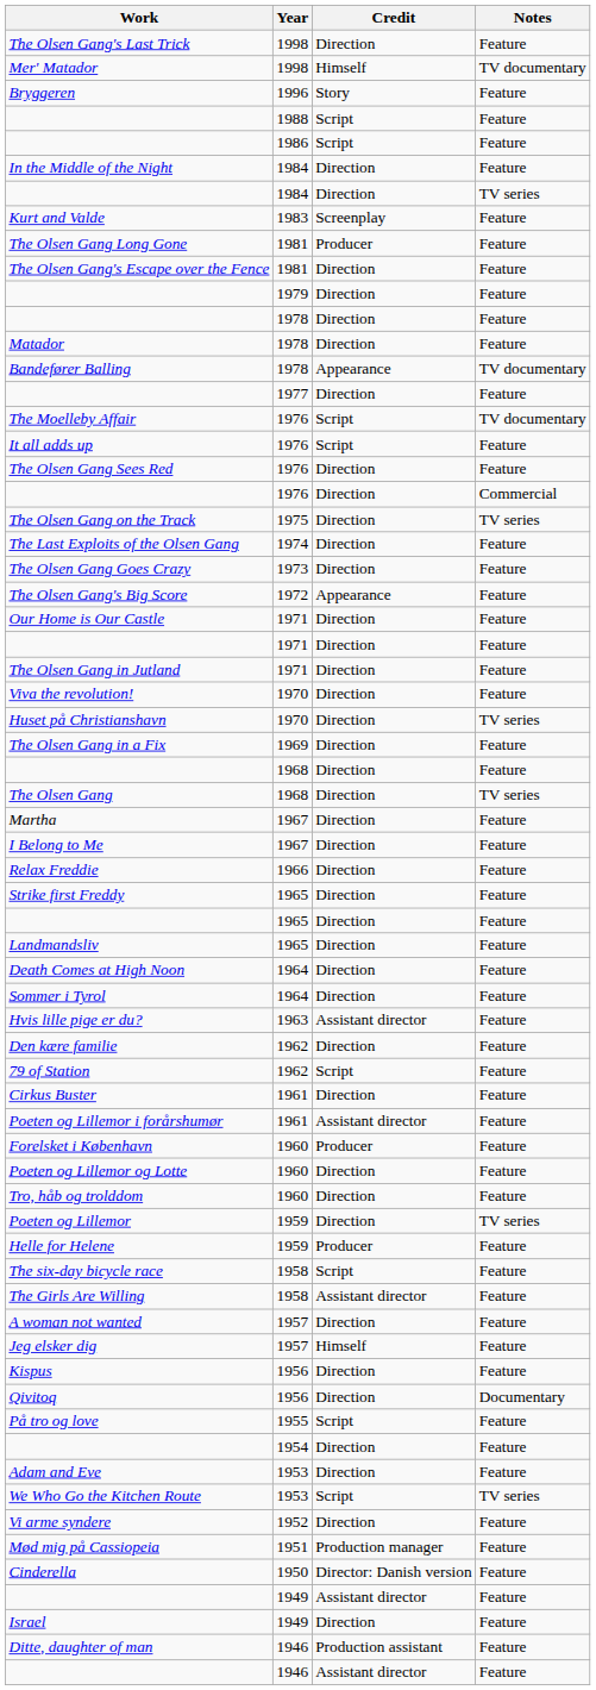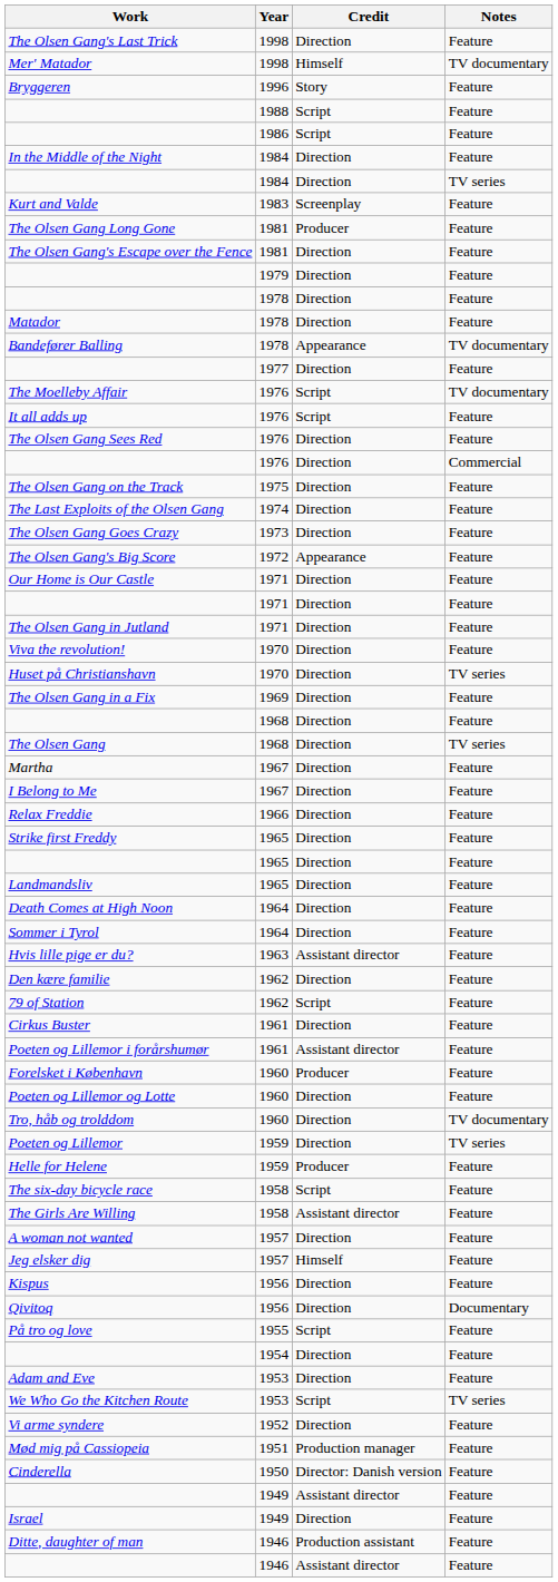 <table class="wikitable sortable">
 <tr>
 <th scope="col">Work</th>
 <th scope="col">Year</th>
 <th scope="col">Credit</th>
 <th scope="col" class="unsortable">Notes</th>
 </tr>
 <tr>
 <td><em><a href='#'>The Olsen Gang's Last Trick</a></em></td>
 <td>1998</td>
 <td>Direction</td>
 <td>Feature</td>
 </tr>
 <tr>
 <td><em><a href='#'>Mer' Matador</a></em></td>
 <td>1998</td>
 <td>Himself</td>
 <td>TV documentary</td>
 </tr>
 <tr>
 <td><em><a href='#'>Bryggeren</a></em></td>
 <td>1996</td>
 <td>Story</td>
 <td>Feature</td>
 </tr>
 <tr>
 <td><em></em></td>
 <td>1988</td>
 <td>Script</td>
 <td>Feature</td>
 </tr>
 <tr>
 <td><em></em></td>
 <td>1986</td>
 <td>Script</td>
 <td>Feature</td>
 </tr>
 <tr>
 <td><em><a href='#'>In the Middle of the Night</a></em></td>
 <td>1984</td>
 <td>Direction</td>
 <td>Feature</td>
 </tr>
 <tr>
 <td><em></em></td>
 <td>1984</td>
 <td>Direction</td>
 <td>TV series</td>
 </tr>
 <tr>
 <td><em><a href='#'>Kurt and Valde</a></em></td>
 <td>1983</td>
 <td>Screenplay</td>
 <td>Feature</td>
 </tr>
 <tr>
 <td><em><a href='#'>The Olsen Gang Long Gone</a></em></td>
 <td>1981</td>
 <td>Producer</td>
 <td>Feature</td>
 </tr>
 <tr>
 <td><em><a href='#'>The Olsen Gang's Escape over the Fence</a></em></td>
 <td>1981</td>
 <td>Direction</td>
 <td>Feature</td>
 </tr>
 <tr>
 <td><em></em></td>
 <td>1979</td>
 <td>Direction</td>
 <td>Feature</td>
 </tr>
 <tr>
 <td><em></em></td>
 <td>1978</td>
 <td>Direction</td>
 <td>Feature</td>
 </tr>
 <tr>
 <td><em><a href='#'>Matador</a></em></td>
 <td>1978</td>
 <td>Direction</td>
 <td>Feature</td>
 </tr>
 <tr>
 <td><em><a href='#'>Bandefører Balling</a></em></td>
 <td>1978</td>
 <td>Appearance</td>
 <td>TV documentary</td>
 </tr>
 <tr>
 <td><em></em></td>
 <td>1977</td>
 <td>Direction</td>
 <td>Feature</td>
 </tr>
 <tr>
 <td><em><a href='#'>The Moelleby Affair</a></em></td>
 <td>1976</td>
 <td>Script</td>
 <td>TV documentary</td>
 </tr>
 <tr>
 <td><em><a href='#'>It all adds up</a></em></td>
 <td>1976</td>
 <td>Script</td>
 <td>Feature</td>
 </tr>
 <tr>
 <td><em><a href='#'>The Olsen Gang Sees Red</a></em></td>
 <td>1976</td>
 <td>Direction</td>
 <td>Feature</td>
 </tr>
 <tr>
 <td><em></em></td>
 <td>1976</td>
 <td>Direction</td>
 <td>Commercial</td>
 </tr>
 <tr>
 <td><em><a href='#'>The Olsen Gang on the Track</a></em></td>
 <td>1975</td>
 <td>Direction</td>
-<td>TV series</td>
+<td>Feature</td>
 </tr>
 <tr>
 <td><em><a href='#'>The Last Exploits of the Olsen Gang</a></em></td>
 <td>1974</td>
 <td>Direction</td>
 <td>Feature</td>
 </tr>
 <tr>
 <td><em><a href='#'>The Olsen Gang Goes Crazy</a></em></td>
 <td>1973</td>
 <td>Direction</td>
 <td>Feature</td>
 </tr>
 <tr>
 <td><em><a href='#'>The Olsen Gang's Big Score</a></em></td>
 <td>1972</td>
 <td>Appearance</td>
 <td>Feature</td>
 </tr>
 <tr>
 <td><em><a href='#'>Our Home is Our Castle</a></em></td>
 <td>1971</td>
 <td>Direction</td>
 <td>Feature</td>
 </tr>
 <tr>
 <td><em></em></td>
 <td>1971</td>
 <td>Direction</td>
 <td>Feature</td>
 </tr>
 <tr>
 <td><em><a href='#'>The Olsen Gang in Jutland</a></em></td>
 <td>1971</td>
 <td>Direction</td>
 <td>Feature</td>
 </tr>
 <tr>
 <td><em><a href='#'>Viva the revolution!</a></em></td>
 <td>1970</td>
 <td>Direction</td>
 <td>Feature</td>
 </tr>
 <tr>
 <td><em><a href='#'>Huset på Christianshavn</a></em></td>
 <td>1970</td>
 <td>Direction</td>
 <td>TV series</td>
 </tr>
 <tr>
 <td><em><a href='#'>The Olsen Gang in a Fix</a></em></td>
 <td>1969</td>
 <td>Direction</td>
 <td>Feature</td>
 </tr>
 <tr>
 <td><em></em></td>
 <td>1968</td>
 <td>Direction</td>
 <td>Feature</td>
 </tr>
 <tr>
 <td><em><a href='#'>The Olsen Gang</a></em></td>
 <td>1968</td>
 <td>Direction</td>
 <td>TV series</td>
 </tr>
 <tr>
 <td><em>Martha</em></td>
 <td>1967</td>
 <td>Direction</td>
 <td>Feature</td>
 </tr>
 <tr>
 <td><em><a href='#'>I Belong to Me</a></em></td>
 <td>1967</td>
 <td>Direction</td>
 <td>Feature</td>
 </tr>
 <tr>
 <td><em><a href='#'>Relax Freddie</a></em></td>
 <td>1966</td>
 <td>Direction</td>
 <td>Feature</td>
 </tr>
 <tr>
 <td><em><a href='#'>Strike first Freddy</a></em></td>
 <td>1965</td>
 <td>Direction</td>
 <td>Feature</td>
 </tr>
 <tr>
 <td><em></em></td>
 <td>1965</td>
 <td>Direction</td>
 <td>Feature</td>
 </tr>
 <tr>
 <td><em><a href='#'>Landmandsliv</a></em></td>
 <td>1965</td>
 <td>Direction</td>
 <td>Feature</td>
 </tr>
 <tr>
 <td><em><a href='#'>Death Comes at High Noon</a></em></td>
 <td>1964</td>
 <td>Direction</td>
 <td>Feature</td>
 </tr>
 <tr>
 <td><em><a href='#'>Sommer i Tyrol</a></em></td>
 <td>1964</td>
 <td>Direction</td>
 <td>Feature</td>
 </tr>
 <tr>
 <td><em><a href='#'>Hvis lille pige er du?</a></em></td>
 <td>1963</td>
 <td>Assistant director</td>
 <td>Feature</td>
 </tr>
 <tr>
 <td><em><a href='#'>Den kære familie</a></em></td>
 <td>1962</td>
 <td>Direction</td>
 <td>Feature</td>
 </tr>
 <tr>
 <td><em><a href='#'>79 of Station</a></em></td>
 <td>1962</td>
 <td>Script</td>
 <td>Feature</td>
 </tr>
 <tr>
 <td><em><a href='#'>Cirkus Buster</a></em></td>
 <td>1961</td>
 <td>Direction</td>
 <td>Feature</td>
 </tr>
 <tr>
 <td><em><a href='#'>Poeten og Lillemor i forårshumør</a></em></td>
 <td>1961</td>
 <td>Assistant director</td>
 <td>Feature</td>
 </tr>
 <tr>
 <td><em><a href='#'>Forelsket i København</a></em></td>
 <td>1960</td>
 <td>Producer</td>
 <td>Feature</td>
 </tr>
 <tr>
 <td><em><a href='#'>Poeten og Lillemor og Lotte</a></em></td>
 <td>1960</td>
 <td>Direction</td>
 <td>Feature</td>
 </tr>
 <tr>
 <td><em><a href='#'>Tro, håb og trolddom</a></em></td>
 <td>1960</td>
 <td>Direction</td>
-<td>Feature</td>
+<td>TV documentary</td>
 </tr>
 <tr>
 <td><em><a href='#'>Poeten og Lillemor</a></em></td>
 <td>1959</td>
 <td>Direction</td>
 <td>TV series</td>
 </tr>
 <tr>
 <td><em><a href='#'>Helle for Helene</a></em></td>
 <td>1959</td>
 <td>Producer</td>
 <td>Feature</td>
 </tr>
 <tr>
 <td><em><a href='#'>The six-day bicycle race</a></em></td>
 <td>1958</td>
 <td>Script</td>
 <td>Feature</td>
 </tr>
 <tr>
 <td><em><a href='#'>The Girls Are Willing</a></em></td>
 <td>1958</td>
 <td>Assistant director</td>
 <td>Feature</td>
 </tr>
 <tr>
 <td><em><a href='#'>A woman not wanted</a></em></td>
 <td>1957</td>
 <td>Direction</td>
 <td>Feature</td>
 </tr>
 <tr>
 <td><em><a href='#'>Jeg elsker dig</a></em></td>
 <td>1957</td>
 <td>Himself</td>
 <td>Feature</td>
 </tr>
 <tr>
 <td><em><a href='#'>Kispus</a></em></td>
 <td>1956</td>
 <td>Direction</td>
 <td>Feature</td>
 </tr>
 <tr>
 <td><em><a href='#'>Qivitoq</a></em></td>
 <td>1956</td>
 <td>Direction</td>
 <td>Documentary</td>
 </tr>
 <tr>
 <td><em><a href='#'>På tro og love</a></em></td>
 <td>1955</td>
 <td>Script</td>
 <td>Feature</td>
 </tr>
 <tr>
 <td><em></em></td>
 <td>1954</td>
 <td>Direction</td>
 <td>Feature</td>
 </tr>
 <tr>
 <td><em><a href='#'>Adam and Eve</a></em></td>
 <td>1953</td>
 <td>Direction</td>
 <td>Feature</td>
 </tr>
 <tr>
 <td><em><a href='#'>We Who Go the Kitchen Route</a></em></td>
 <td>1953</td>
 <td>Script</td>
 <td>TV series</td>
 </tr>
 <tr>
 <td><em><a href='#'>Vi arme syndere</a></em></td>
 <td>1952</td>
 <td>Direction</td>
 <td>Feature</td>
 </tr>
 <tr>
 <td><em><a href='#'>Mød mig på Cassiopeia</a></em></td>
 <td>1951</td>
 <td>Production manager</td>
 <td>Feature</td>
 </tr>
 <tr>
 <td><em><a href='#'>Cinderella</a></em></td>
 <td>1950</td>
 <td>Director: Danish version</td>
 <td>Feature</td>
 </tr>
 <tr>
 <td><em></em></td>
 <td>1949</td>
 <td>Assistant director</td>
 <td>Feature</td>
 </tr>
 <tr>
 <td><em><a href='#'>Israel</a></em></td>
 <td>1949</td>
 <td>Direction</td>
 <td>Feature</td>
 </tr>
 <tr>
 <td><em><a href='#'>Ditte, daughter of man</a></em></td>
 <td>1946</td>
 <td>Production assistant</td>
 <td>Feature</td>
 </tr>
 <tr>
 <td><em></em></td>
 <td>1946</td>
 <td>Assistant director</td>
 <td>Feature</td>
 </tr>
 </table>
